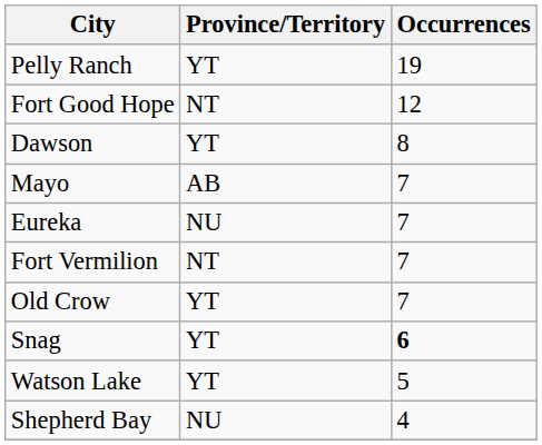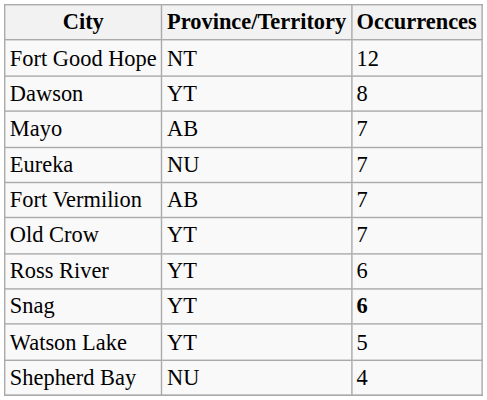 <table class="wikitable sortable">
 <tr>
 <th>City</th>
 <th>Province/Territory</th>
 <th>Occurrences</th>
-</tr>
-<tr>
-<td>Pelly Ranch</td>
-<td>YT</td>
-<td>19</td>
 </tr>
 <tr>
 <td>Fort Good Hope</td>
 <td>NT</td>
 <td>12</td>
 </tr>
 <tr>
 <td>Dawson</td>
 <td>YT</td>
 <td>8</td>
 </tr>
 <tr>
 <td>Mayo</td>
 <td>AB</td>
 <td>7</td>
 </tr>
 <tr>
 <td>Eureka</td>
 <td>NU</td>
 <td>7</td>
 </tr>
 <tr>
 <td>Fort Vermilion</td>
-<td>NT</td>
+<td>AB</td>
 <td>7</td>
 </tr>
 <tr>
 <td>Old Crow</td>
 <td>YT</td>
 <td>7</td>
+</tr>
+<tr>
+<td>Ross River</td>
+<td>YT</td>
+<td>6</td>
 </tr>
 <tr>
 <td>Snag</td>
 <td>YT</td>
 <td><strong>6</strong></td>
 </tr>
 <tr>
 <td>Watson Lake</td>
 <td>YT</td>
 <td>5</td>
 </tr>
 <tr>
 <td>Shepherd Bay</td>
 <td>NU</td>
 <td>4</td>
 </tr>
 <tr>
 </tr>
 </table>
